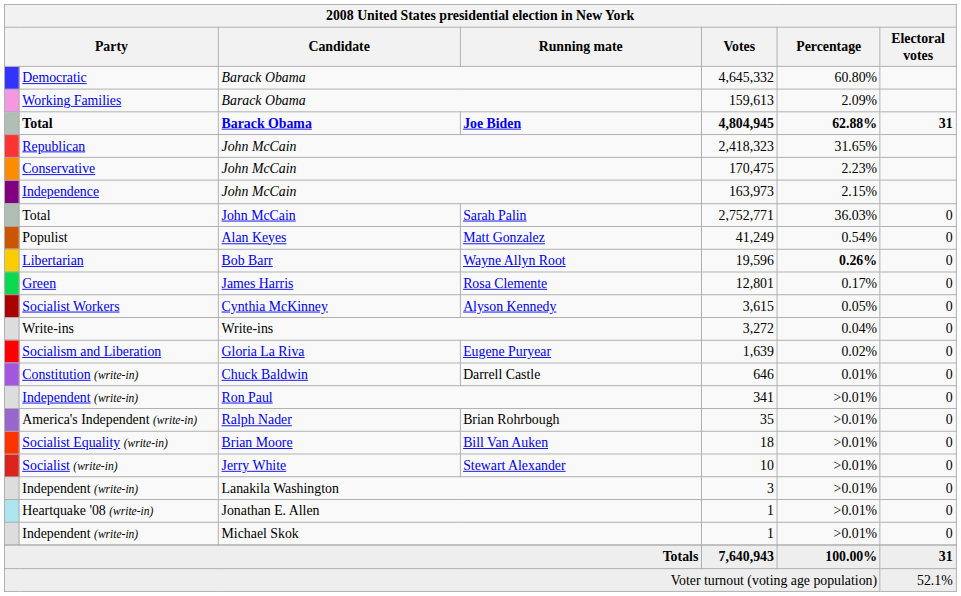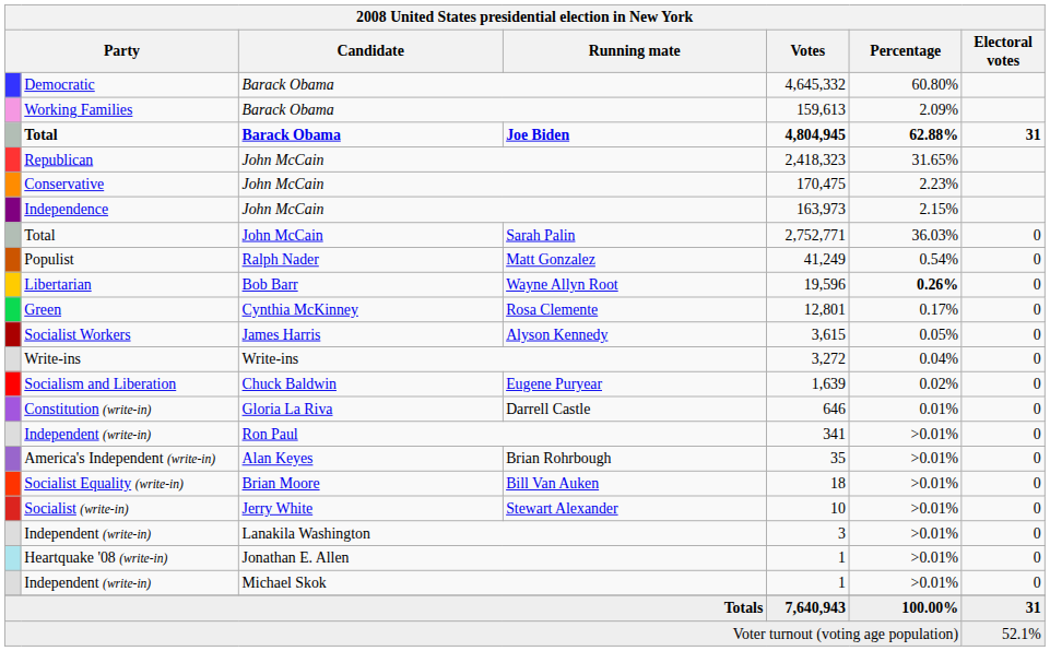 <table class="wikitable" style="font-size: 95%;">
 <tr>
 <th colspan="7">2008 United States presidential election in New York</th>
 </tr>
 <tr>
 <th colspan="2" style="width: 15em">Party</th>
 <th style="width: 17em">Candidate</th>
 <th style="width: 17em">Running mate</th>
 <th style="width: 5em">Votes</th>
 <th style="width: 7em">Percentage</th>
 <th style="width: 5em">Electoral votes</th>
 </tr>
 <tr>
 <th style="background-color:#3333FF; width: 3px"></th>
 <td style="width: 130px"><a href='#'>Democratic</a></td>
 <td colspan="2"><em>Barack Obama</em></td>
 <td align="right">4,645,332</td>
 <td align="right">60.80%</td>
 <td align="right"></td>
 </tr>
 <tr>
 <th style="background-color:#F598E2; width: 3px"></th>
 <td style="width: 130px"><a href='#'>Working Families</a></td>
 <td colspan="2"><em>Barack Obama</em></td>
 <td align="right">159,613</td>
 <td align="right">2.09%</td>
 <td align="right"></td>
 </tr>
 <tr>
 <th style="background-color:#B2BEB5; width: 3px"></th>
 <td style="width: 130px"><strong>Total</strong></td>
 <td><strong><a href='#'>Barack Obama</a></strong></td>
 <td><strong><a href='#'>Joe Biden</a></strong></td>
 <td align="right"><strong>4,804,945</strong></td>
 <td align="right"><strong>62.88%</strong></td>
 <td align="right"><strong>31</strong></td>
 </tr>
 <tr>
 <th style="background-color:#FF3333; width: 3px"></th>
 <td style="width: 130px"><a href='#'>Republican</a></td>
 <td colspan="2"><em>John McCain</em></td>
 <td align="right">2,418,323</td>
 <td align="right">31.65%</td>
 <td align="right"></td>
 </tr>
 <tr>
 <th style="background-color:#FF8C00; width: 3px"></th>
 <td style="width: 130px"><a href='#'>Conservative</a></td>
 <td colspan="2"><em>John McCain</em></td>
 <td align="right">170,475</td>
 <td align="right">2.23%</td>
 <td align="right"></td>
 </tr>
 <tr>
 <th style="background-color:#800080; width: 3px"></th>
 <td style="width: 130px"><a href='#'>Independence</a></td>
 <td colspan="2"><em>John McCain</em></td>
 <td align="right">163,973</td>
 <td align="right">2.15%</td>
 <td align="right"></td>
 </tr>
 <tr>
 <th style="background-color:#B2BEB5; width: 3px"></th>
 <td style="width: 130px">Total</td>
 <td><a href='#'>John McCain</a></td>
 <td><a href='#'>Sarah Palin</a></td>
 <td align="right">2,752,771</td>
 <td align="right">36.03%</td>
 <td align="right">0</td>
 </tr>
 <tr>
 <th style="background-color:#CC5500; width: 3px"></th>
 <td style="width: 130px">Populist</td>
-<td><a href='#'>Alan Keyes</a></td>
+<td><a href='#'>Ralph Nader</a></td>
 <td><a href='#'>Matt Gonzalez</a></td>
 <td align="right">41,249</td>
 <td align="right">0.54%</td>
 <td align="right">0</td>
 </tr>
 <tr>
 <th style="background-color:#FFCC00; width: 3px"></th>
 <td style="width: 130px"><a href='#'>Libertarian</a></td>
 <td><a href='#'>Bob Barr</a></td>
 <td><a href='#'>Wayne Allyn Root</a></td>
 <td align="right">19,596</td>
 <td align="right"><strong>0.26%</strong></td>
 <td align="right">0</td>
 </tr>
 <tr>
 <th style="background-color:#0BDA51; width: 3px"></th>
 <td style="width: 130px"><a href='#'>Green</a></td>
-<td><a href='#'>James Harris</a></td>
+<td><a href='#'>Cynthia McKinney</a></td>
 <td><a href='#'>Rosa Clemente</a></td>
 <td align="right">12,801</td>
 <td align="right">0.17%</td>
 <td align="right">0</td>
 </tr>
 <tr>
 <th style="background-color:#aa0000; width: 3px"></th>
 <td style="width: 130px"><a href='#'>Socialist Workers</a></td>
-<td><a href='#'>Cynthia McKinney</a></td>
+<td><a href='#'>James Harris</a></td>
 <td><a href='#'>Alyson Kennedy</a></td>
 <td align="right">3,615</td>
 <td align="right">0.05%</td>
 <td align="right">0</td>
 </tr>
 <tr>
 <th style="background-color:#DDDDDD; width: 3px"></th>
 <td style="width: 130px">Write-ins</td>
 <td colspan="2">Write-ins</td>
 <td align="right">3,272</td>
 <td align="right">0.04%</td>
 <td align="right">0</td>
 </tr>
 <tr>
 <th style="background-color:#FF0000; width: 3px"></th>
 <td style="width: 130px"><a href='#'>Socialism and Liberation</a></td>
-<td><a href='#'>Gloria La Riva</a></td>
+<td><a href='#'>Chuck Baldwin</a></td>
 <td><a href='#'>Eugene Puryear</a></td>
 <td align="right">1,639</td>
 <td align="right">0.02%</td>
 <td align="right">0</td>
 </tr>
 <tr>
 <th style="background-color:#A356DE; width: 3px"></th>
 <td style="width: 130px"><a href='#'>Constitution</a> <small><em>(write-in)</em></small></td>
-<td><a href='#'>Chuck Baldwin</a></td>
+<td><a href='#'>Gloria La Riva</a></td>
 <td>Darrell Castle</td>
 <td align="right">646</td>
 <td align="right">0.01%</td>
 <td align="right">0</td>
 </tr>
 <tr>
 <th style="background-color:#DDDDDD; width: 3px"></th>
 <td style="width: 130px"><a href='#'>Independent</a> <small><em>(write-in)</em></small></td>
 <td colspan="2"><a href='#'>Ron Paul</a></td>
 <td align="right">341</td>
 <td align="right">>0.01%</td>
 <td align="right">0</td>
 </tr>
 <tr>
 <th style="background-color:#9966CC; width: 3px"></th>
 <td style="width: 130px">America's Independent <small><em>(write-in)</em></small></td>
-<td><a href='#'>Ralph Nader</a></td>
+<td><a href='#'>Alan Keyes</a></td>
 <td>Brian Rohrbough</td>
 <td align="right">35</td>
 <td align="right">>0.01%</td>
 <td align="right">0</td>
 </tr>
 <tr>
 <th style="background-color:#FF3300; width: 3px"></th>
 <td style="width: 130px"><a href='#'>Socialist Equality</a> <small><em>(write-in)</em></small></td>
 <td><a href='#'>Brian Moore</a></td>
 <td><a href='#'>Bill Van Auken</a></td>
 <td align="right">18</td>
 <td align="right">>0.01%</td>
 <td align="right">0</td>
 </tr>
 <tr>
 <th style="background-color:#DC241f; width: 3px"></th>
 <td style="width: 130px"><a href='#'>Socialist</a> <small><em>(write-in)</em></small></td>
 <td><a href='#'>Jerry White</a></td>
 <td><a href='#'>Stewart Alexander</a></td>
 <td align="right">10</td>
 <td align="right">>0.01%</td>
 <td align="right">0</td>
 </tr>
 <tr>
 <th style="background-color:#DDDDDD; width: 3px"></th>
 <td style="width: 130px">Independent <small><em>(write-in)</em></small></td>
 <td colspan="2">Lanakila Washington</td>
 <td align="right">3</td>
 <td align="right">>0.01%</td>
 <td align="right">0</td>
 </tr>
 <tr>
 <th style="background-color:#ACE5EE; width: 3px"></th>
 <td style="width: 130px">Heartquake '08 <small><em>(write-in)</em></small></td>
 <td colspan="2">Jonathan E. Allen</td>
 <td align="right">1</td>
 <td align="right">>0.01%</td>
 <td align="right">0</td>
 </tr>
 <tr>
 <th style="background-color:#DDDDDD; width: 3px"></th>
 <td style="width: 130px">Independent <small><em>(write-in)</em></small></td>
 <td colspan="2">Michael Skok</td>
 <td align="right">1</td>
 <td align="right">>0.01%</td>
 <td align="right">0</td>
 </tr>
 <tr>
 </tr>
 <tr bgcolor="#EEEEEE">
 <td colspan="4" align="right"><strong>Totals</strong></td>
 <td align="right"><strong>7,640,943</strong></td>
 <td align="right"><strong>100.00%</strong></td>
 <td align="right"><strong>31</strong></td>
 </tr>
 <tr bgcolor="#EEEEEE">
 <td colspan="6" align="right">Voter turnout (voting age population)</td>
 <td colspan="1" align="right">52.1%</td>
 </tr>
 </table>
